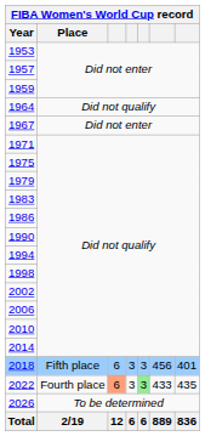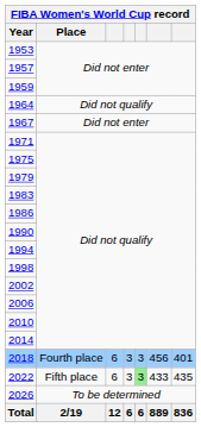 <table class="wikitable" style="text-align: center;">
 <tr>
 <th colspan=8><a href='#'>FIBA Women's World Cup</a> record</th>
 </tr>
 <tr>
 <th>Year</th>
 <th>Place</th>
 <th></th>
 <th></th>
 <th></th>
 <th></th>
 <th></th>
 </tr>
 <tr>
 <td> <a href='#'>1953</a></td>
 <td colspan=6 rowspan=3><em>Did not enter</em></td>
 </tr>
 <tr>
 <td> <a href='#'>1957</a></td>
 </tr>
 <tr>
 <td> <a href='#'>1959</a></td>
 </tr>
 <tr>
 <td> <a href='#'>1964</a></td>
 <td colspan=6><em>Did not qualify</em></td>
 </tr>
 <tr>
 <td> <a href='#'>1967</a></td>
 <td colspan=6><em>Did not enter</em></td>
 </tr>
 <tr>
 <td> <a href='#'>1971</a></td>
 <td colspan=6 rowspan=12><em>Did not qualify</em></td>
 </tr>
 <tr>
 <td> <a href='#'>1975</a></td>
 </tr>
 <tr>
 <td> <a href='#'>1979</a></td>
 </tr>
 <tr>
 <td> <a href='#'>1983</a></td>
 </tr>
 <tr>
 <td> <a href='#'>1986</a></td>
 </tr>
 <tr>
 <td> <a href='#'>1990</a></td>
 </tr>
 <tr>
 <td> <a href='#'>1994</a></td>
 </tr>
 <tr>
 <td> <a href='#'>1998</a></td>
 </tr>
 <tr>
 <td> <a href='#'>2002</a></td>
 </tr>
 <tr>
 <td> <a href='#'>2006</a></td>
 </tr>
 <tr>
 <td> <a href='#'>2010</a></td>
 </tr>
 <tr>
 <td> <a href='#'>2014</a></td>
 </tr>
 <tr style="background:#9acdff;">
 <td> <a href='#'>2018</a></td>
-<td>Fifth place</td>
+<td>Fourth place</td>
 <td>6</td>
 <td>3</td>
 <td>3</td>
 <td>456</td>
 <td>401</td>
 </tr>
 <tr>
 <td> <a href='#'>2022</a></td>
-<td>Fourth place</td>
-<td style="background: lightsalmon;">6</td>
+<td>Fifth place</td>
+<td>6</td>
 <td>3</td>
 <td style="background: lightgreen;">3</td>
 <td>433</td>
 <td>435</td>
 </tr>
 <tr>
 <td> <a href='#'>2026</a></td>
 <td colspan=6><em>To be determined</em></td>
 </tr>
 <tr>
 <th>Total</th>
 <th>2/19</th>
 <th>12</th>
 <th>6</th>
 <th>6</th>
 <th>889</th>
 <th>836</th>
 </tr>
 </table>
